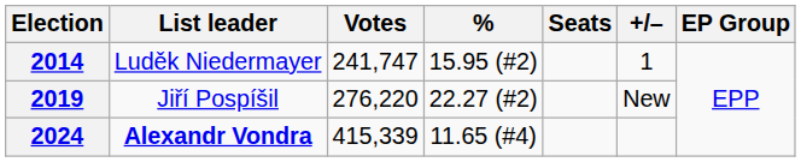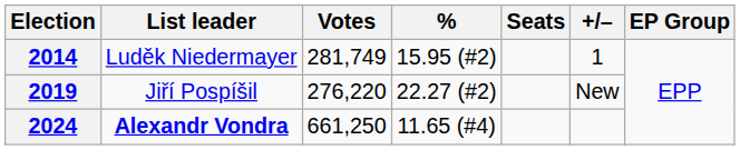 <table class="wikitable" style=text-align:center;">
 <tr>
 <th>Election</th>
 <th>List leader</th>
 <th>Votes</th>
 <th>%</th>
 <th>Seats</th>
 <th>+/–</th>
 <th>EP Group</th>
 </tr>
 <tr>
 <th><a href='#'>2014</a></th>
 <td><a href='#'>Luděk Niedermayer</a></td>
-<td>241,747</td>
+<td>281,749</td>
 <td>15.95 (#2)</td>
 <td></td>
 <td> 1</td>
 <td rowspan=3><a href='#'>EPP</a></td>
 </tr>
 <tr>
 <th><a href='#'>2019</a></th>
 <td><a href='#'>Jiří Pospíšil</a></td>
 <td>276,220</td>
 <td>22.27 (#2)</td>
 <td></td>
 <td>New</td>
 </tr>
 <tr>
 <th><a href='#'>2024</a></th>
 <td><strong><a href='#'>Alexandr Vondra</a></strong></td>
-<td>415,339</td>
+<td>661,250</td>
 <td>11.65 (#4)</td>
 <td></td>
 <td></td>
 </tr>
 </table>
